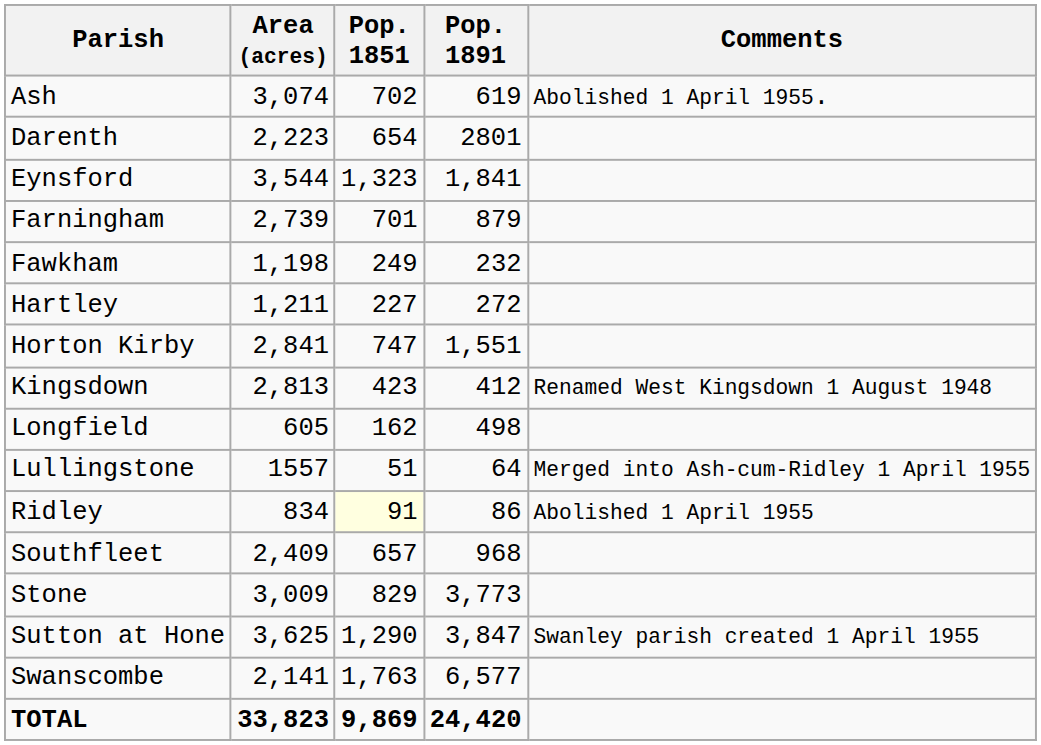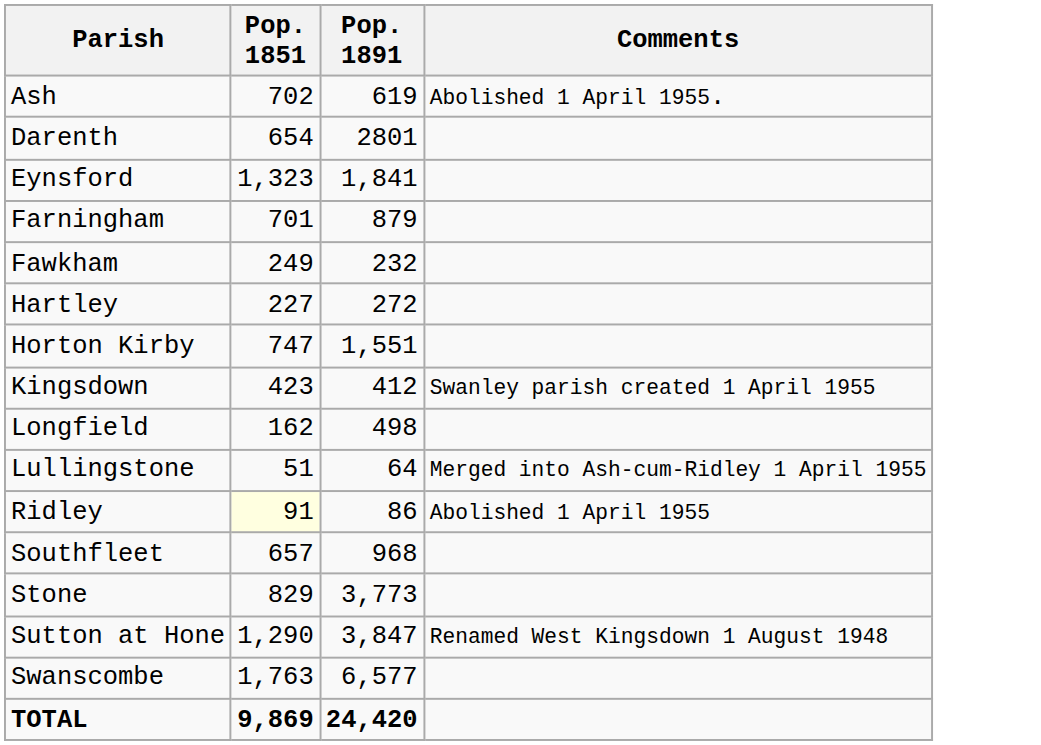 <table class="wikitable">
 <tr>
 <th>Parish</th>
-<th>Area<br> <small>(acres)</small></th>
 <th>Pop.<br> 1851</th>
 <th>Pop.<br> 1891</th>
 <th>Comments </th>
 </tr>
 <tr>
 <td align="left">Ash</td>
-<td align="right">3,074</td>
 <td align="right">702</td>
 <td align="right">619</td>
 <td align="left"><small>Abolished 1 April 1955</small>.</td>
 </tr>
 <tr>
 <td align="left">Darenth</td>
-<td align="right">2,223</td>
 <td align="right">654</td>
 <td align="right">2801</td>
 <td align="right"></td>
 </tr>
 <tr>
 <td align="left">Eynsford</td>
-<td align="right">3,544</td>
 <td align="right">1,323</td>
 <td align="right">1,841</td>
 <td align="right"></td>
 </tr>
 <tr>
 <td align="left">Farningham</td>
-<td align="right">2,739</td>
 <td align="right">701</td>
 <td align="right">879</td>
 <td align="right"></td>
 </tr>
 <tr>
 <td align="left">Fawkham</td>
-<td align="right">1,198</td>
 <td align="right">249</td>
 <td align="right">232</td>
 <td align="right"></td>
 </tr>
 <tr>
 <td align="left">Hartley</td>
-<td align="right">1,211</td>
 <td align="right">227</td>
 <td align="right">272</td>
 <td align="right"></td>
 </tr>
 <tr>
 <td align="left">Horton Kirby</td>
-<td align="right">2,841</td>
 <td align="right">747</td>
 <td align="right">1,551</td>
 <td align="right"></td>
 </tr>
 <tr>
 <td align="left">Kingsdown</td>
-<td align="right">2,813</td>
 <td align="right">423</td>
 <td align="right">412</td>
-<td align="left"><small>Renamed West Kingsdown 1 August 1948</small></td>
+<td align="left"><small>Swanley parish created 1 April 1955</small></td>
 </tr>
 <tr>
 <td align="left">Longfield</td>
-<td align="right">605</td>
 <td align="right">162</td>
 <td align="right">498</td>
 <td align="right"></td>
 </tr>
 <tr>
 <td align="left">Lullingstone</td>
-<td align="right">1557</td>
 <td align="right">51</td>
 <td align="right">64</td>
 <td align="left"><small>Merged into Ash-cum-Ridley 1 April 1955</small> </td>
 </tr>
 <tr>
 <td>Ridley</td>
-<td align="right">834</td>
 <td align="right" style="background: lightyellow;">91</td>
 <td align="right">86</td>
 <td align="left"><small>Abolished 1 April 1955</small></td>
 </tr>
 <tr>
 <td>Southfleet</td>
-<td align="right">2,409</td>
 <td align="right">657</td>
 <td align="right">968</td>
 <td align="right"></td>
 </tr>
 <tr>
 <td>Stone</td>
-<td align="right">3,009</td>
 <td align="right">829</td>
 <td align="right">3,773</td>
 <td align="right"></td>
 </tr>
 <tr>
 <td>Sutton at Hone</td>
-<td align="right">3,625</td>
 <td align="right">1,290</td>
 <td align="right">3,847</td>
-<td align="left"><small>Swanley parish created 1 April 1955</small></td>
+<td align="left"><small>Renamed West Kingsdown 1 August 1948</small></td>
 </tr>
 <tr>
 <td>Swanscombe</td>
-<td align="right">2,141</td>
 <td align="right">1,763</td>
 <td align="right">6,577</td>
 <td align="right"></td>
 </tr>
 <tr>
 <td><strong>TOTAL</strong></td>
-<td align="right"><strong>33,823</strong></td>
 <td align="right"><strong>9,869</strong></td>
 <td align="right"><strong>24,420</strong></td>
 <td align="right"></td>
 </tr>
 </table>
